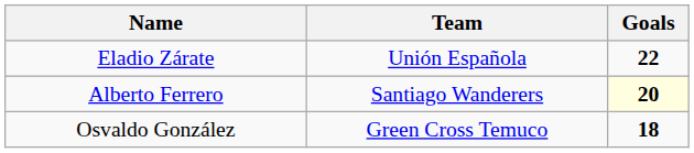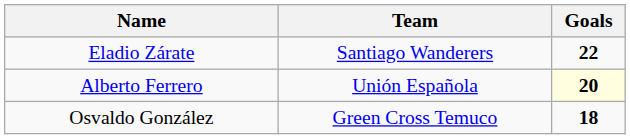 <table class="wikitable" style="font-size:95%; text-align:center;">
 <tr>
 <th width="205">Name</th>
 <th width="205">Team</th>
 <th width="50">Goals</th>
 </tr>
 <tr>
 <td> <a href='#'>Eladio Zárate</a></td>
-<td><a href='#'>Unión Española</a></td>
+<td><a href='#'>Santiago Wanderers</a></td>
 <td><strong>22</strong></td>
 </tr>
 <tr>
 <td> <a href='#'>Alberto Ferrero</a></td>
-<td><a href='#'>Santiago Wanderers</a></td>
+<td><a href='#'>Unión Española</a></td>
 <td style="background: lightyellow;"><strong>20</strong></td>
 </tr>
 <tr>
 <td> Osvaldo González</td>
 <td><a href='#'>Green Cross Temuco</a></td>
 <td><strong>18</strong></td>
 </tr>
 </table>
